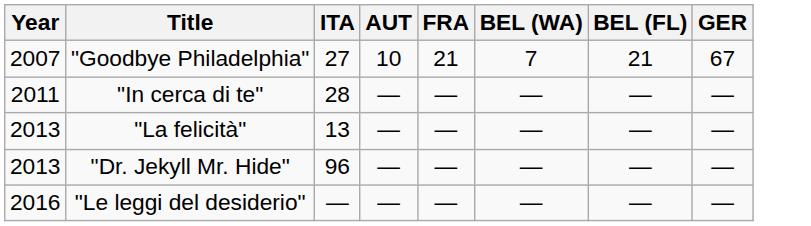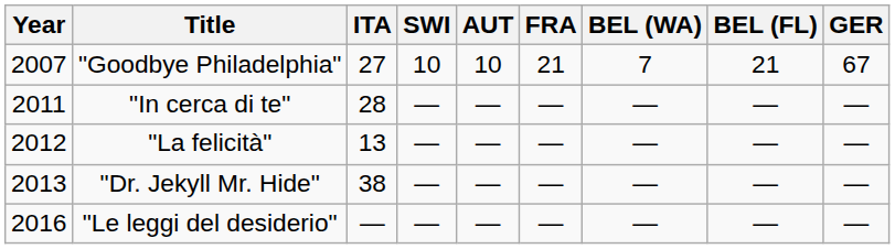 <table class="wikitable" style="text-align:center">
 <tr>
 <th scope="col">Year</th>
 <th scope="col">Title</th>
 <th scope="col">ITA</th>
+<th scope="col">SWI</th>
 <th scope="col">AUT</th>
 <th scope="col">FRA</th>
 <th scope="col">BEL (WA)</th>
 <th scope="col">BEL (FL)</th>
 <th scope="col">GER</th>
 </tr>
 <tr>
 <td>2007</td>
 <td scope="row">"Goodbye Philadelphia"</td>
 <td>27</td>
+<td>10</td>
 <td>10</td>
 <td>21</td>
 <td>7</td>
 <td>21</td>
 <td>67</td>
 </tr>
 <tr>
 <td>2011</td>
 <td scope="row">"In cerca di te"</td>
 <td>28</td>
 <td>—</td>
 <td>—</td>
 <td>—</td>
 <td>—</td>
 <td>—</td>
+<td>—</td>
 </tr>
 <tr>
-<td>2013</td>
+<td>2012</td>
 <td scope="row">"La felicità"</td>
 <td>13</td>
+<td>—</td>
 <td>—</td>
 <td>—</td>
 <td>—</td>
 <td>—</td>
 <td>—</td>
 </tr>
 <tr>
 <td>2013</td>
 <td scope="row">"Dr. Jekyll Mr. Hide"</td>
-<td>96</td>
+<td>38</td>
+<td>—</td>
 <td>—</td>
 <td>—</td>
 <td>—</td>
 <td>—</td>
 <td>—</td>
 </tr>
 <tr>
 <td>2016</td>
 <td scope="row">"Le leggi del desiderio"</td>
 <td>—</td>
 <td>—</td>
 <td>—</td>
 <td>—</td>
 <td>—</td>
 <td>—</td>
+<td>—</td>
 </tr>
 </table>
